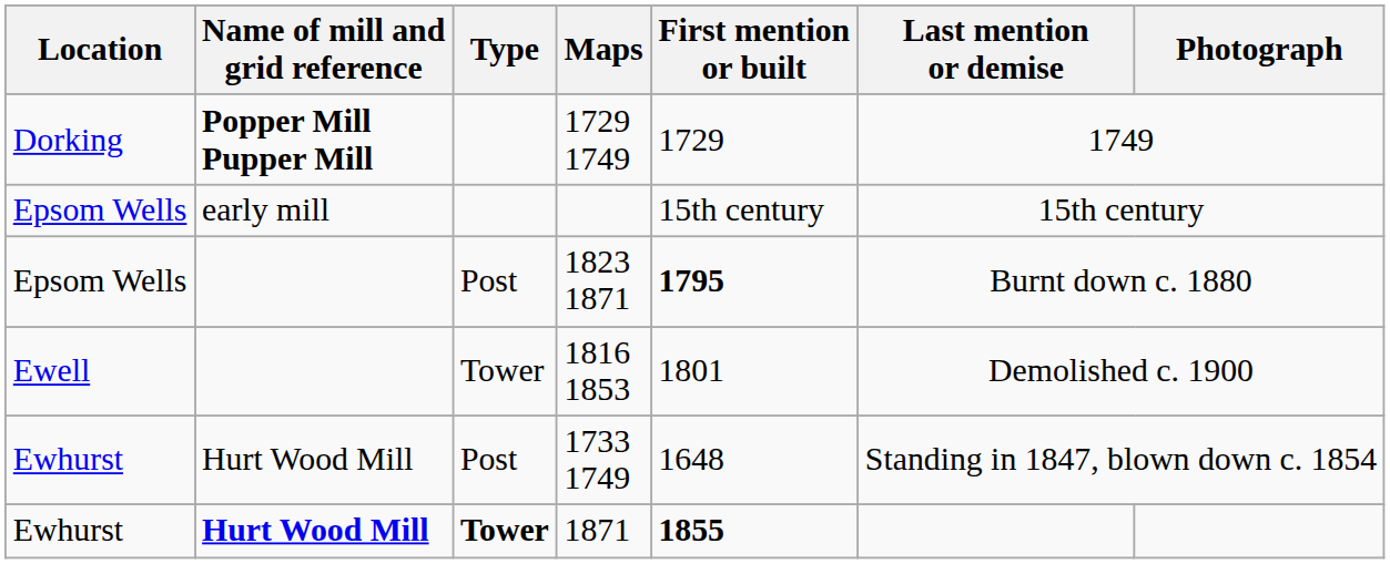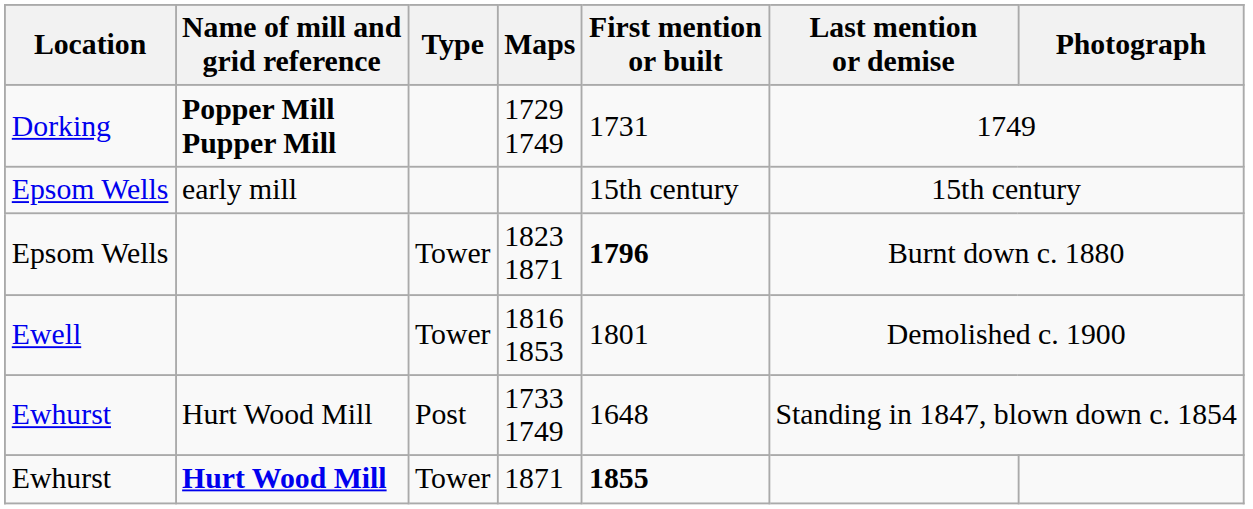 <table class="wikitable">
 <tr>
 <th>Location</th>
 <th>Name of mill and<br>grid reference</th>
 <th>Type</th>
 <th>Maps</th>
 <th>First mention<br>or built</th>
 <th>Last mention<br> or demise</th>
 <th>Photograph</th>
 </tr>
 <tr>
 <td><a href='#'>Dorking</a></td>
 <td><strong>Popper Mill<br>Pupper Mill</strong></td>
 <td></td>
 <td>1729<br>1749</td>
-<td>1729</td>
+<td>1731</td>
 <td colspan="2" style="text-align:center;">1749</td>
 </tr>
 <tr>
 <td><a href='#'>Epsom Wells</a></td>
 <td>early mill</td>
 <td></td>
 <td></td>
 <td>15th century</td>
 <td colspan="2" style="text-align:center;">15th century</td>
 </tr>
 <tr>
 <td>Epsom Wells</td>
 <td></td>
-<td>Post</td>
+<td>Tower</td>
 <td>1823<br>1871</td>
-<td><strong>1795</strong></td>
+<td><strong>1796</strong></td>
 <td colspan="2" style="text-align:center;">Burnt down c. 1880</td>
 </tr>
 <tr>
 <td><a href='#'>Ewell</a></td>
 <td></td>
 <td>Tower</td>
 <td>1816<br>1853</td>
 <td>1801</td>
 <td colspan="2" style="text-align:center;">Demolished c. 1900</td>
 </tr>
 <tr>
 <td><a href='#'>Ewhurst</a></td>
 <td>Hurt Wood Mill</td>
 <td>Post</td>
 <td>1733<br>1749</td>
 <td>1648</td>
 <td colspan="2" style="text-align:center;">Standing in 1847, blown down c. 1854</td>
 </tr>
 <tr>
 <td>Ewhurst</td>
 <td><strong><a href='#'>Hurt Wood Mill</a></strong><br> </td>
-<td><strong>Tower</strong></td>
+<td>Tower</td>
 <td>1871</td>
 <td><strong>1855</strong></td>
 <td></td>
 <td></td>
 </tr>
 </table>
